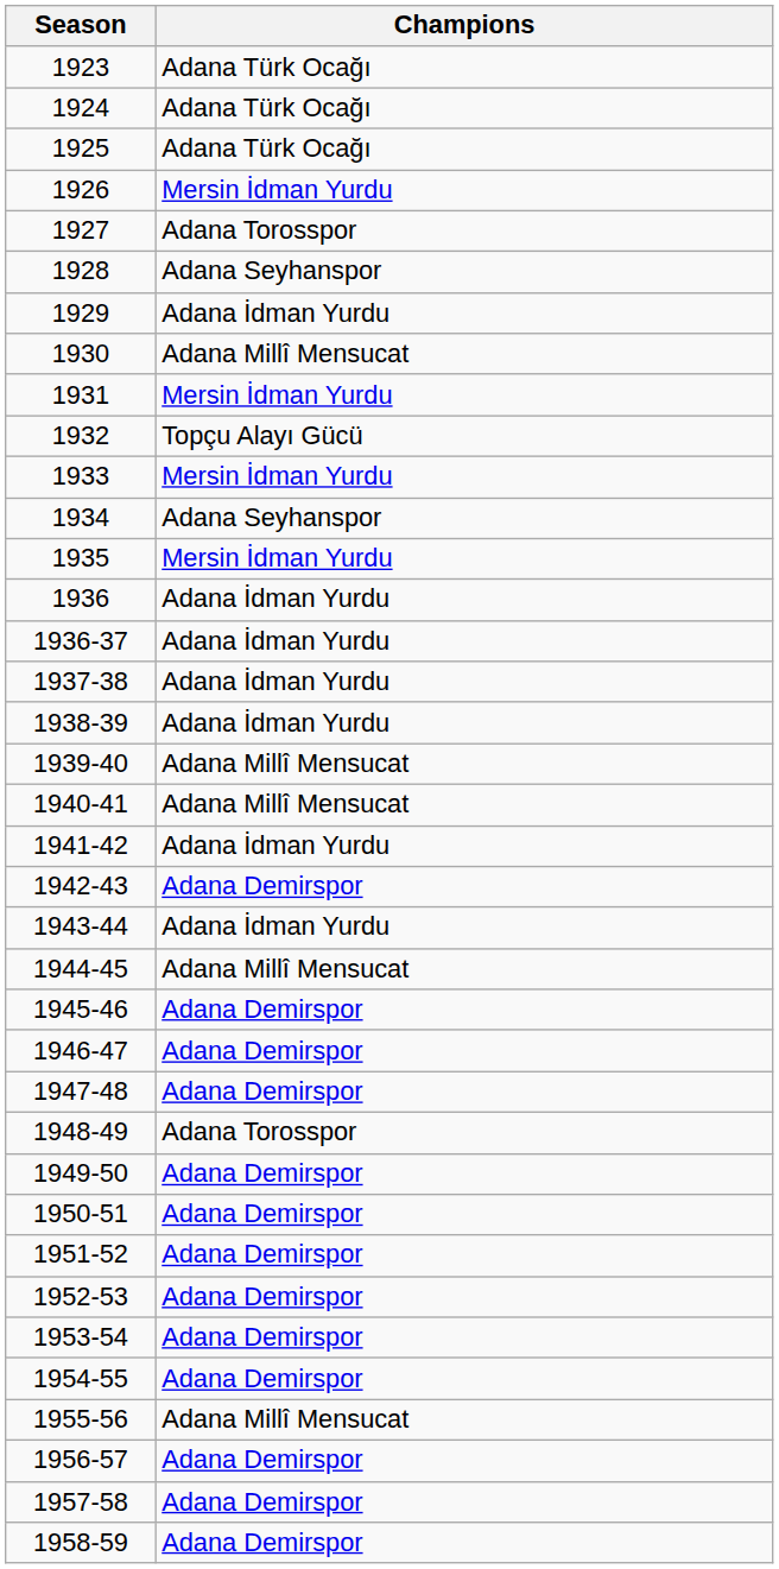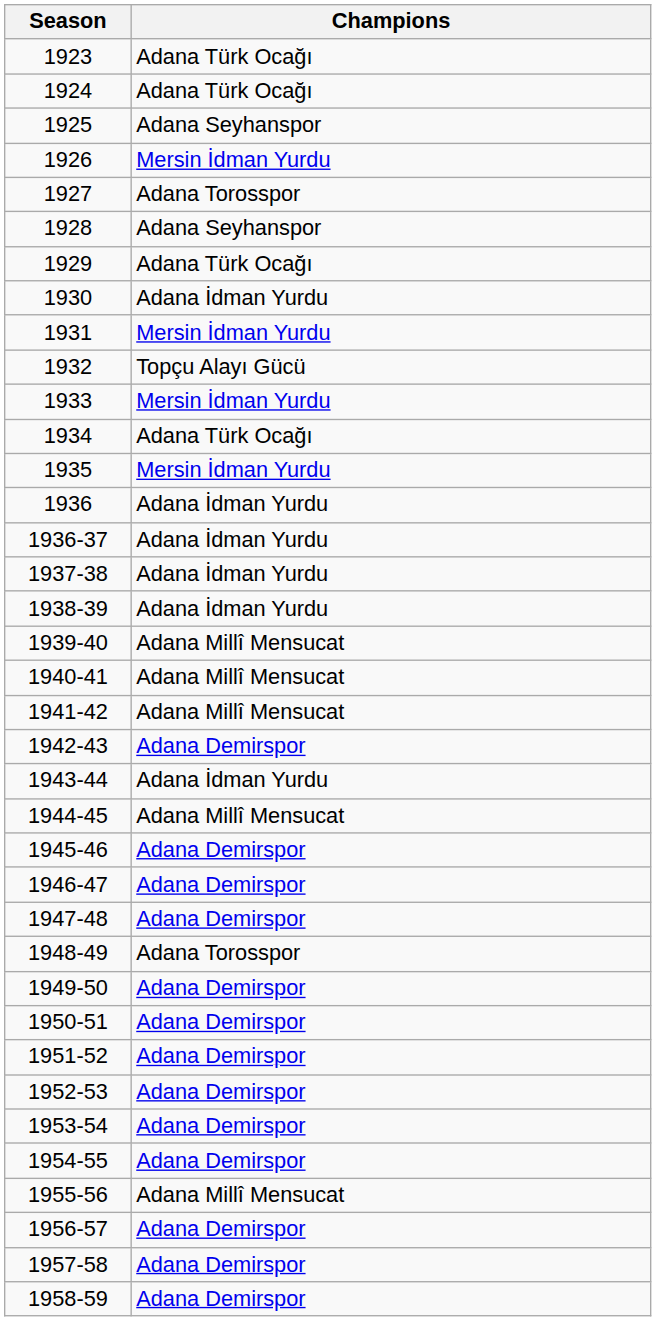 <table class="wikitable" border="1" width=24%>
 <tr>
 <th width=1%>Season</th>
 <th width=10%>Champions</th>
 </tr>
 <tr>
 <td style="text-align:center;">1923</td>
 <td>Adana Türk Ocağı</td>
 </tr>
 <tr>
 <td style="text-align:center;">1924</td>
 <td>Adana Türk Ocağı</td>
 </tr>
 <tr>
 <td style="text-align:center;">1925</td>
-<td>Adana Türk Ocağı</td>
+<td>Adana Seyhanspor</td>
 </tr>
 <tr>
 <td style="text-align:center;">1926</td>
 <td><a href='#'>Mersin İdman Yurdu</a></td>
 </tr>
 <tr>
 <td style="text-align:center;">1927</td>
 <td>Adana Torosspor</td>
 </tr>
 <tr>
 <td style="text-align:center;">1928</td>
 <td>Adana Seyhanspor</td>
 </tr>
 <tr>
 <td style="text-align:center;">1929</td>
-<td>Adana İdman Yurdu</td>
+<td>Adana Türk Ocağı</td>
 </tr>
 <tr>
 <td style="text-align:center;">1930</td>
-<td>Adana Millî Mensucat</td>
+<td>Adana İdman Yurdu</td>
 </tr>
 <tr>
 <td style="text-align:center;">1931</td>
 <td><a href='#'>Mersin İdman Yurdu</a></td>
 </tr>
 <tr>
 <td style="text-align:center;">1932</td>
 <td>Topçu Alayı Gücü</td>
 </tr>
 <tr>
 <td style="text-align:center;">1933</td>
 <td><a href='#'>Mersin İdman Yurdu</a></td>
 </tr>
 <tr>
 <td style="text-align:center;">1934</td>
-<td>Adana Seyhanspor</td>
+<td>Adana Türk Ocağı</td>
 </tr>
 <tr>
 <td style="text-align:center;">1935</td>
 <td><a href='#'>Mersin İdman Yurdu</a></td>
 </tr>
 <tr>
 <td style="text-align:center;">1936</td>
 <td>Adana İdman Yurdu</td>
 </tr>
 <tr>
 <td style="text-align:center;">1936-37</td>
 <td>Adana İdman Yurdu</td>
 </tr>
 <tr>
 <td style="text-align:center;">1937-38</td>
 <td>Adana İdman Yurdu</td>
 </tr>
 <tr>
 <td style="text-align:center;">1938-39</td>
 <td>Adana İdman Yurdu</td>
 </tr>
 <tr>
 <td style="text-align:center;">1939-40</td>
 <td>Adana Millî Mensucat</td>
 </tr>
 <tr>
 <td style="text-align:center;">1940-41</td>
 <td>Adana Millî Mensucat</td>
 </tr>
 <tr>
 <td style="text-align:center;">1941-42</td>
-<td>Adana İdman Yurdu</td>
+<td>Adana Millî Mensucat</td>
 </tr>
 <tr>
 <td style="text-align:center;">1942-43</td>
 <td><a href='#'>Adana Demirspor</a></td>
 </tr>
 <tr>
 <td style="text-align:center;">1943-44</td>
 <td>Adana İdman Yurdu</td>
 </tr>
 <tr>
 <td style="text-align:center;">1944-45</td>
 <td>Adana Millî Mensucat</td>
 </tr>
 <tr>
 <td style="text-align:center;">1945-46</td>
 <td><a href='#'>Adana Demirspor</a></td>
 </tr>
 <tr>
 <td style="text-align:center;">1946-47</td>
 <td><a href='#'>Adana Demirspor</a></td>
 </tr>
 <tr>
 <td style="text-align:center;">1947-48</td>
 <td><a href='#'>Adana Demirspor</a></td>
 </tr>
 <tr>
 <td style="text-align:center;">1948-49</td>
 <td>Adana Torosspor</td>
 </tr>
 <tr>
 <td style="text-align:center;">1949-50</td>
 <td><a href='#'>Adana Demirspor</a></td>
 </tr>
 <tr>
 <td style="text-align:center;">1950-51</td>
 <td><a href='#'>Adana Demirspor</a></td>
 </tr>
 <tr>
 <td style="text-align:center;">1951-52</td>
 <td><a href='#'>Adana Demirspor</a></td>
 </tr>
 <tr>
 <td style="text-align:center;">1952-53</td>
 <td><a href='#'>Adana Demirspor</a></td>
 </tr>
 <tr>
 <td style="text-align:center;">1953-54</td>
 <td><a href='#'>Adana Demirspor</a></td>
 </tr>
 <tr>
 <td style="text-align:center;">1954-55</td>
 <td><a href='#'>Adana Demirspor</a></td>
 </tr>
 <tr>
 <td style="text-align:center;">1955-56</td>
 <td>Adana Millî Mensucat</td>
 </tr>
 <tr>
 <td style="text-align:center;">1956-57</td>
 <td><a href='#'>Adana Demirspor</a></td>
 </tr>
 <tr>
 <td style="text-align:center;">1957-58</td>
 <td><a href='#'>Adana Demirspor</a></td>
 </tr>
 <tr>
 <td style="text-align:center;">1958-59</td>
 <td><a href='#'>Adana Demirspor</a></td>
 </tr>
 </table>
